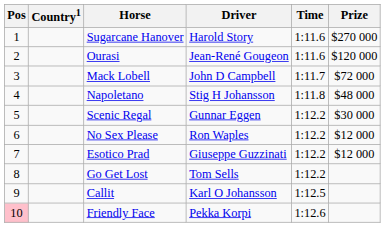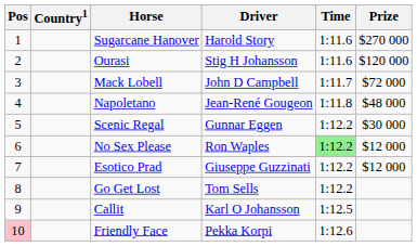 <table class="wikitable">
 <tr>
 <th>Pos</th>
 <th>Country<sup>1</sup></th>
 <th>Horse</th>
 <th>Driver</th>
 <th>Time</th>
 <th>Prize</th>
 </tr>
 <tr>
 <td align=center>1</td>
 <td align=center></td>
 <td><a href='#'>Sugarcane Hanover</a></td>
 <td><a href='#'>Harold Story</a></td>
 <td>1:11.6</td>
 <td align=center>$270 000</td>
 </tr>
 <tr>
 <td align=center>2</td>
 <td align=center></td>
 <td><a href='#'>Ourasi</a></td>
-<td><a href='#'>Jean-René Gougeon</a></td>
+<td><a href='#'>Stig H Johansson</a></td>
 <td>1:11.6</td>
 <td align=center>$120 000</td>
 </tr>
 <tr>
 <td align=center>3</td>
 <td align=center></td>
 <td><a href='#'>Mack Lobell</a></td>
 <td><a href='#'>John D Campbell</a></td>
 <td>1:11.7</td>
 <td align=center>$72 000</td>
 </tr>
 <tr>
 <td align=center>4</td>
 <td align=center></td>
 <td><a href='#'>Napoletano</a></td>
-<td><a href='#'>Stig H Johansson</a></td>
+<td><a href='#'>Jean-René Gougeon</a></td>
 <td>1:11.8</td>
 <td align=center>$48 000</td>
 </tr>
 <tr>
 <td align=center>5</td>
 <td align=center></td>
 <td><a href='#'>Scenic Regal</a></td>
 <td><a href='#'>Gunnar Eggen</a></td>
 <td>1:12.2</td>
 <td align=center>$30 000</td>
 </tr>
 <tr>
 <td align=center>6</td>
 <td align=center></td>
 <td><a href='#'>No Sex Please</a></td>
 <td><a href='#'>Ron Waples</a></td>
-<td>1:12.2</td>
+<td style="background: lightgreen;">1:12.2</td>
 <td align=center>$12 000</td>
 </tr>
 <tr>
 <td align=center>7</td>
 <td align=center></td>
 <td><a href='#'>Esotico Prad</a></td>
 <td><a href='#'>Giuseppe Guzzinati</a></td>
 <td>1:12.2</td>
 <td align=center>$12 000</td>
 </tr>
 <tr>
 <td align=center>8</td>
 <td align=center></td>
 <td><a href='#'>Go Get Lost</a></td>
 <td><a href='#'>Tom Sells</a></td>
 <td>1:12.2</td>
 <td></td>
 </tr>
 <tr>
 <td align=center>9</td>
 <td align=center></td>
 <td><a href='#'>Callit</a></td>
 <td><a href='#'>Karl O Johansson</a></td>
 <td>1:12.5</td>
 <td></td>
 </tr>
 <tr>
 <td align=center style="background: pink;">10</td>
 <td align=center></td>
 <td><a href='#'>Friendly Face</a></td>
 <td><a href='#'>Pekka Korpi</a></td>
 <td>1:12.6</td>
 <td></td>
 </tr>
 </table>
